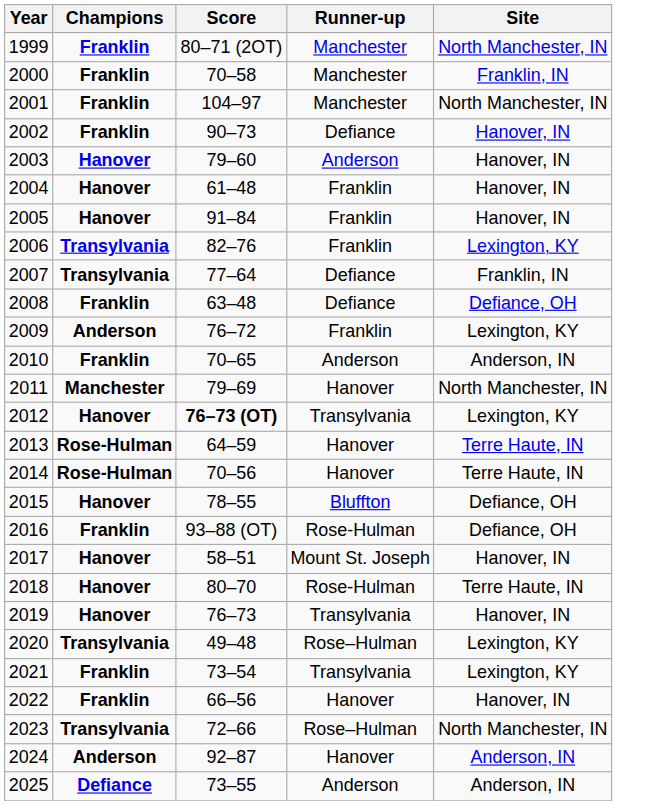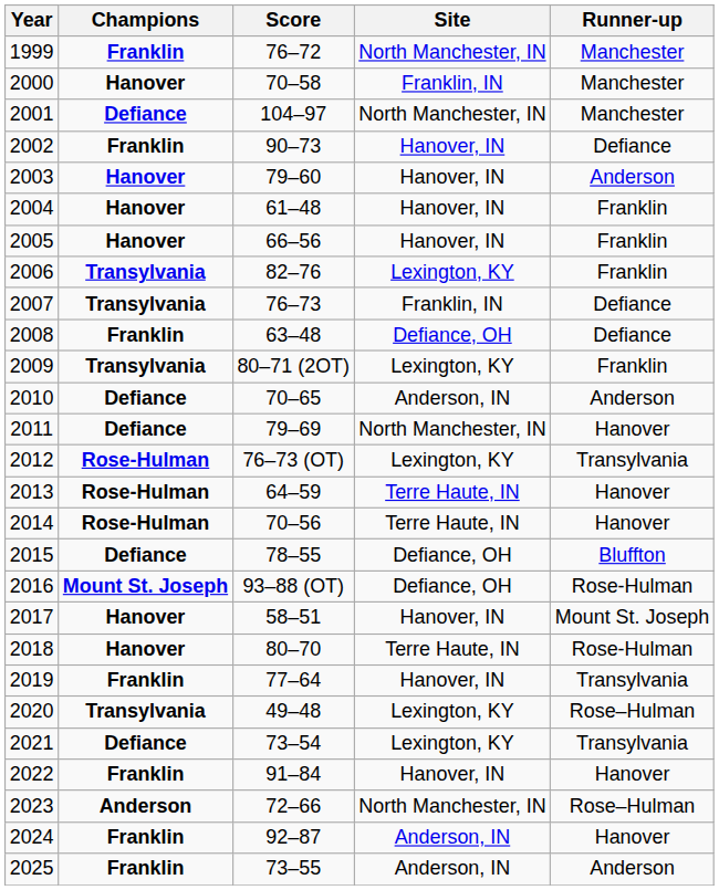 <table class="wikitable sortable">
 <tr>
 <th>Year</th>
 <th>Champions</th>
 <th>Score</th>
+<th>Site</th>
 <th>Runner-up</th>
-<th>Site</th>
 </tr>
 <tr align=center>
 <td>1999</td>
 <td><strong><a href='#'>Franklin</a></strong></td>
-<td>80–71 (2OT)</td>
+<td>76–72</td>
+<td><a href='#'>North Manchester, IN</a></td>
 <td><a href='#'>Manchester</a></td>
-<td><a href='#'>North Manchester, IN</a></td>
 </tr>
 <tr align=center>
 <td>2000</td>
-<td><strong>Franklin</strong></td>
+<td><strong>Hanover</strong></td>
 <td>70–58</td>
+<td><a href='#'>Franklin, IN</a></td>
 <td>Manchester</td>
-<td><a href='#'>Franklin, IN</a></td>
 </tr>
 <tr align=center>
 <td>2001</td>
-<td><strong>Franklin</strong></td>
+<td><strong><a href='#'>Defiance</a></strong></td>
 <td>104–97</td>
+<td>North Manchester, IN</td>
 <td>Manchester</td>
-<td>North Manchester, IN</td>
 </tr>
 <tr align=center>
 <td>2002</td>
 <td><strong>Franklin</strong></td>
 <td>90–73</td>
+<td><a href='#'>Hanover, IN</a></td>
 <td>Defiance</td>
-<td><a href='#'>Hanover, IN</a></td>
 </tr>
 <tr align=center>
 <td>2003</td>
 <td><strong><a href='#'>Hanover</a></strong></td>
 <td>79–60</td>
+<td>Hanover, IN</td>
 <td><a href='#'>Anderson</a></td>
-<td>Hanover, IN</td>
 </tr>
 <tr align=center>
 <td>2004</td>
 <td><strong>Hanover</strong></td>
 <td>61–48</td>
+<td>Hanover, IN</td>
 <td>Franklin</td>
-<td>Hanover, IN</td>
 </tr>
 <tr align=center>
 <td>2005</td>
 <td><strong>Hanover</strong></td>
-<td>91–84</td>
+<td>66–56</td>
+<td>Hanover, IN</td>
 <td>Franklin</td>
-<td>Hanover, IN</td>
 </tr>
 <tr align=center>
 <td>2006</td>
 <td><strong><a href='#'>Transylvania</a></strong></td>
 <td>82–76</td>
+<td><a href='#'>Lexington, KY</a></td>
 <td>Franklin</td>
-<td><a href='#'>Lexington, KY</a></td>
 </tr>
 <tr align=center>
 <td>2007</td>
 <td><strong>Transylvania</strong></td>
-<td>77–64</td>
+<td>76–73</td>
+<td>Franklin, IN</td>
 <td>Defiance</td>
-<td>Franklin, IN</td>
 </tr>
 <tr align=center>
 <td>2008</td>
 <td><strong>Franklin</strong></td>
 <td>63–48</td>
+<td><a href='#'>Defiance, OH</a></td>
 <td>Defiance</td>
-<td><a href='#'>Defiance, OH</a></td>
 </tr>
 <tr align=center>
 <td>2009</td>
-<td><strong>Anderson</strong></td>
-<td>76–72</td>
+<td><strong>Transylvania</strong></td>
+<td>80–71 (2OT)</td>
+<td>Lexington, KY</td>
 <td>Franklin</td>
-<td>Lexington, KY</td>
 </tr>
 <tr align=center>
 <td>2010</td>
-<td><strong>Franklin</strong></td>
+<td><strong>Defiance</strong></td>
 <td>70–65</td>
+<td>Anderson, IN</td>
 <td>Anderson</td>
-<td>Anderson, IN</td>
 </tr>
 <tr align=center>
 <td>2011</td>
-<td><strong>Manchester</strong></td>
+<td><strong>Defiance</strong></td>
 <td>79–69</td>
+<td>North Manchester, IN</td>
 <td>Hanover</td>
-<td>North Manchester, IN</td>
 </tr>
 <tr align=center>
 <td>2012</td>
-<td><strong>Hanover</strong></td>
-<td><strong>76–73 (OT)</strong></td>
+<td><strong><a href='#'>Rose-Hulman</a></strong></td>
+<td>76–73 (OT)</td>
+<td>Lexington, KY</td>
 <td>Transylvania</td>
-<td>Lexington, KY</td>
 </tr>
 <tr align=center>
 <td>2013</td>
 <td><strong>Rose-Hulman</strong></td>
 <td>64–59</td>
+<td><a href='#'>Terre Haute, IN</a></td>
 <td>Hanover</td>
-<td><a href='#'>Terre Haute, IN</a></td>
 </tr>
 <tr align=center>
 <td>2014</td>
 <td><strong>Rose-Hulman</strong></td>
 <td>70–56</td>
+<td>Terre Haute, IN</td>
 <td>Hanover</td>
-<td>Terre Haute, IN</td>
 </tr>
 <tr align=center>
 <td>2015</td>
-<td><strong>Hanover</strong></td>
+<td><strong>Defiance</strong></td>
 <td>78–55</td>
+<td>Defiance, OH</td>
 <td><a href='#'>Bluffton</a></td>
-<td>Defiance, OH</td>
 </tr>
 <tr align=center>
 <td>2016</td>
-<td><strong>Franklin</strong></td>
+<td><strong><a href='#'>Mount St. Joseph</a></strong></td>
 <td>93–88 (OT)</td>
+<td>Defiance, OH</td>
 <td>Rose-Hulman</td>
-<td>Defiance, OH</td>
 </tr>
 <tr align=center>
 <td>2017</td>
 <td><strong>Hanover</strong></td>
 <td>58–51</td>
+<td>Hanover, IN</td>
 <td>Mount St. Joseph</td>
-<td>Hanover, IN</td>
 </tr>
 <tr align=center>
 <td>2018</td>
 <td><strong>Hanover</strong></td>
 <td>80–70</td>
+<td>Terre Haute, IN</td>
 <td>Rose-Hulman</td>
-<td>Terre Haute, IN</td>
 </tr>
 <tr align=center>
 <td>2019</td>
-<td><strong>Hanover</strong></td>
-<td>76–73</td>
+<td><strong>Franklin</strong></td>
+<td>77–64</td>
+<td>Hanover, IN</td>
 <td>Transylvania</td>
-<td>Hanover, IN</td>
 </tr>
 <tr align=center>
 <td>2020</td>
 <td><strong>Transylvania</strong></td>
 <td>49–48</td>
+<td>Lexington, KY</td>
 <td>Rose–Hulman</td>
-<td>Lexington, KY</td>
 </tr>
 <tr align=center>
 <td>2021</td>
-<td><strong>Franklin</strong></td>
+<td><strong>Defiance</strong></td>
 <td>73–54</td>
+<td>Lexington, KY</td>
 <td>Transylvania</td>
-<td>Lexington, KY</td>
 </tr>
 <tr align=center>
 <td>2022</td>
 <td><strong>Franklin</strong></td>
-<td>66–56</td>
+<td>91–84</td>
+<td>Hanover, IN</td>
 <td>Hanover</td>
-<td>Hanover, IN</td>
 </tr>
 <tr align=center>
 <td>2023</td>
-<td><strong>Transylvania</strong></td>
+<td><strong>Anderson</strong></td>
 <td>72–66</td>
+<td>North Manchester, IN</td>
 <td>Rose–Hulman</td>
-<td>North Manchester, IN</td>
 </tr>
 <tr align=center>
 <td>2024</td>
-<td><strong>Anderson</strong></td>
+<td><strong>Franklin</strong></td>
 <td>92–87</td>
+<td><a href='#'>Anderson, IN</a></td>
 <td>Hanover</td>
-<td><a href='#'>Anderson, IN</a></td>
 </tr>
 <tr align=center>
 <td>2025</td>
-<td><strong><a href='#'>Defiance</a></strong></td>
+<td><strong>Franklin</strong></td>
 <td>73–55</td>
+<td>Anderson, IN</td>
 <td>Anderson</td>
-<td>Anderson, IN</td>
 </tr>
 </table>
